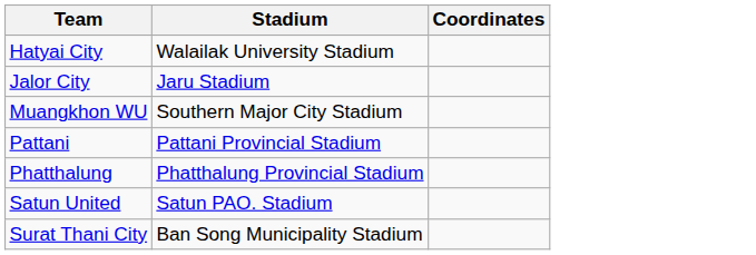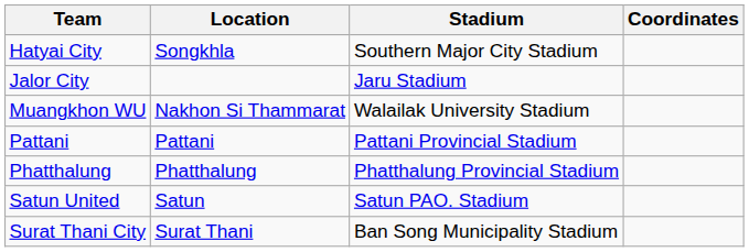 <table class="wikitable sortable">
 <tr>
 <th>Team</th>
+<th>Location</th>
 <th>Stadium</th>
 <th>Coordinates</th>
 </tr>
 <tr>
 <td><a href='#'>Hatyai City</a></td>
-<td>Walailak University Stadium</td>
+<td><a href='#'>Songkhla</a> </td>
+<td>Southern Major City Stadium</td>
 <td></td>
 </tr>
 <tr>
 <td><a href='#'>Jalor City</a></td>
+<td></td>
 <td><a href='#'>Jaru Stadium</a></td>
 <td></td>
 </tr>
 <tr>
 <td><a href='#'>Muangkhon WU</a></td>
-<td>Southern Major City Stadium</td>
+<td><a href='#'>Nakhon Si Thammarat</a> </td>
+<td>Walailak University Stadium</td>
 <td></td>
 </tr>
 <tr>
 <td><a href='#'>Pattani</a></td>
+<td><a href='#'>Pattani</a> </td>
 <td><a href='#'>Pattani Provincial Stadium</a></td>
 <td></td>
 </tr>
 <tr>
 <td><a href='#'>Phatthalung</a></td>
+<td><a href='#'>Phatthalung</a> </td>
 <td><a href='#'>Phatthalung Provincial Stadium</a></td>
 <td></td>
 </tr>
 <tr>
 <td><a href='#'>Satun United</a></td>
+<td><a href='#'>Satun</a> </td>
 <td><a href='#'>Satun PAO. Stadium</a></td>
 <td></td>
 </tr>
 <tr>
 <td><a href='#'>Surat Thani City</a></td>
+<td><a href='#'>Surat Thani</a> </td>
 <td>Ban Song Municipality Stadium</td>
 <td></td>
 </tr>
 </table>
